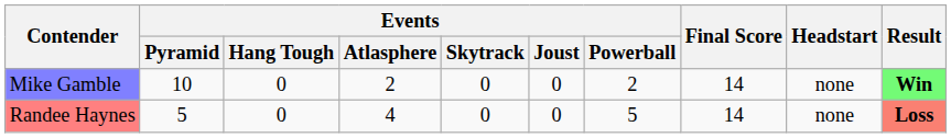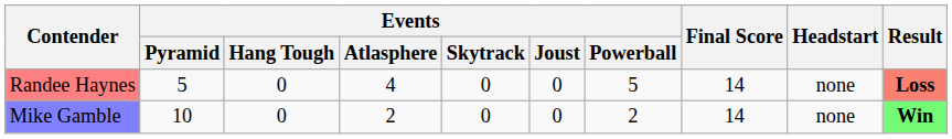 <table class="wikitable" style="text-align:center;">
 <tr>
 <th rowspan=2>Contender</th>
 <th colspan=6>Events</th>
 <th rowspan=2>Final Score</th>
 <th rowspan=2>Headstart</th>
 <th rowspan=2>Result</th>
 </tr>
 <tr>
 <th>Pyramid</th>
 <th>Hang Tough</th>
 <th>Atlasphere</th>
 <th>Skytrack</th>
 <th>Joust</th>
 <th>Powerball</th>
 </tr>
 <tr>
+<td bgcolor=#ff8080 style="text-align:left;">Randee Haynes</td>
+<td>5</td>
+<td>0</td>
+<td>4</td>
+<td>0</td>
+<td>0</td>
+<td>5</td>
+<td>14</td>
+<td>none</td>
+<td style="text-align:center; background:salmon;"><strong>Loss</strong></td>
+</tr>
+<tr>
 <td bgcolor=#8080ff style="text-align:left;">Mike Gamble</td>
 <td>10</td>
 <td>0</td>
 <td>2</td>
 <td>0</td>
 <td>0</td>
 <td>2</td>
 <td>14</td>
 <td>none</td>
 <td style="text-align:center; background:#73fb76;"><strong>Win</strong></td>
 </tr>
-<tr>
-<td bgcolor=#ff8080 style="text-align:left;">Randee Haynes</td>
-<td>5</td>
-<td>0</td>
-<td>4</td>
-<td>0</td>
-<td>0</td>
-<td>5</td>
-<td>14</td>
-<td>none</td>
-<td style="text-align:center; background:salmon;"><strong>Loss</strong></td>
-</tr>
 </table>
